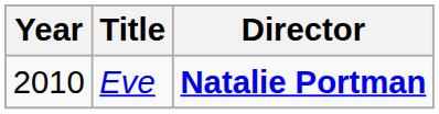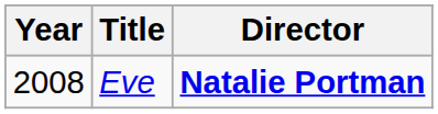 <table class="wikitable sortable">
 <tr>
 <th>Year</th>
 <th>Title</th>
 <th>Director</th>
 </tr>
 <tr>
-<td rowspan="1">2010</td>
+<td rowspan="1">2008</td>
 <td><em><a href='#'>Eve</a></em></td>
 <td><strong><a href='#'>Natalie Portman</a></strong></td>
 </tr>
 </table>
